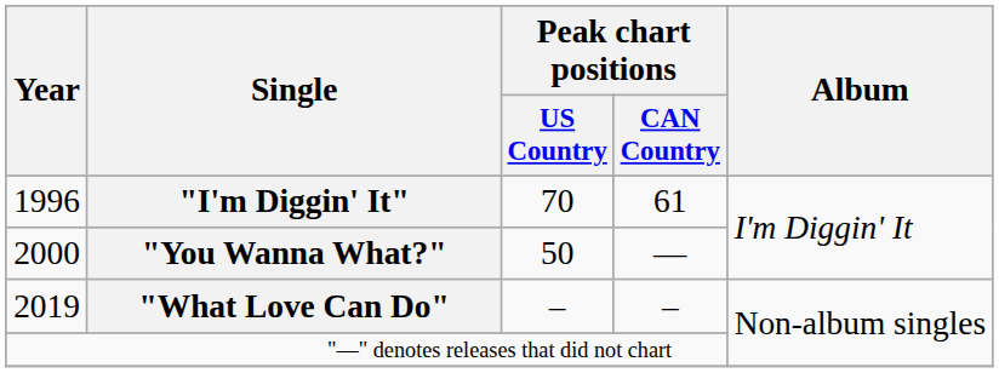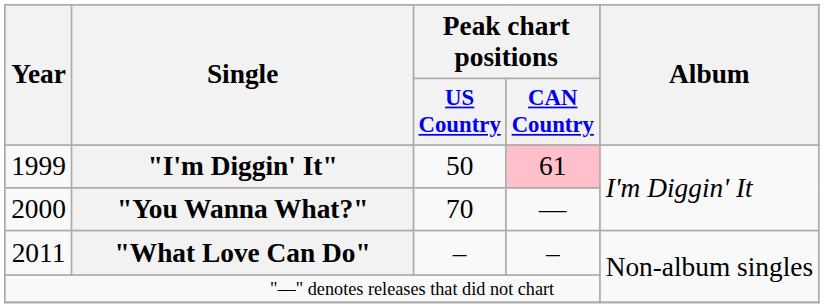 <table class="wikitable plainrowheaders" style="text-align:center;">
 <tr>
 <th rowspan="2">Year</th>
 <th rowspan="2" style="width:12em;">Single</th>
 <th colspan="2">Peak chart<br>positions</th>
 <th rowspan="2">Album</th>
 </tr>
 <tr style="font-size:smaller;">
 <th width="45"><a href='#'>US Country</a></th>
 <th width="45"><a href='#'>CAN Country</a></th>
 </tr>
 <tr>
-<td>1996</td>
+<td>1999</td>
 <th scope="row">"I'm Diggin' It"</th>
-<td>70</td>
-<td>61</td>
+<td>50</td>
+<td style="background: pink;">61</td>
 <td align="left" rowspan="2"><em>I'm Diggin' It</em></td>
 </tr>
 <tr>
 <td>2000</td>
 <th scope="row">"You Wanna What?"</th>
-<td>50</td>
+<td>70</td>
 <td>—</td>
 </tr>
 <tr>
-<td>2019</td>
+<td>2011</td>
 <th scope="row">"What Love Can Do"</th>
 <td>–</td>
 <td>–</td>
 <td align="left" rowspan="2">Non-album singles</td>
 </tr>
 <tr>
 <td colspan="5" style="font-size:8pt">"—" denotes releases that did not chart</td>
 </tr>
 <tr>
 </tr>
 </table>
